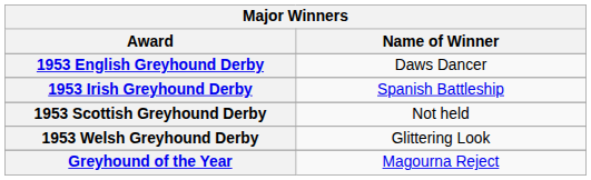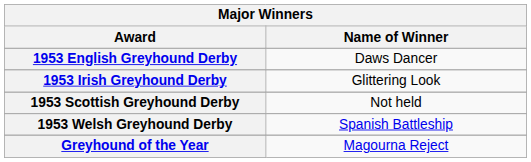 <table class="wikitable">
 <tr>
 <th colspan="2">Major Winners</th>
 </tr>
 <tr>
 <th width=300>Award</th>
 <th width=300>Name of Winner</th>
 </tr>
 <tr>
 </tr>
 <tr align=center>
 <th><a href='#'>1953 English Greyhound Derby</a></th>
 <td>Daws Dancer </td>
 </tr>
 <tr>
 </tr>
 <tr align=center>
 <th><a href='#'>1953 Irish Greyhound Derby</a></th>
-<td><a href='#'>Spanish Battleship</a></td>
+<td>Glittering Look </td>
 </tr>
 <tr>
 </tr>
 <tr align=center>
 <th>1953 Scottish Greyhound Derby</th>
 <td>Not held </td>
 </tr>
 <tr>
 </tr>
 <tr align=center>
 <th>1953 Welsh Greyhound Derby</th>
-<td>Glittering Look </td>
+<td><a href='#'>Spanish Battleship</a></td>
 </tr>
 <tr>
 </tr>
 <tr align=center>
 <th><a href='#'>Greyhound of the Year</a></th>
 <td><a href='#'>Magourna Reject</a></td>
 </tr>
 </table>
